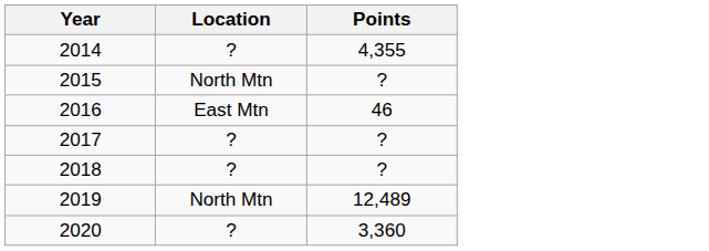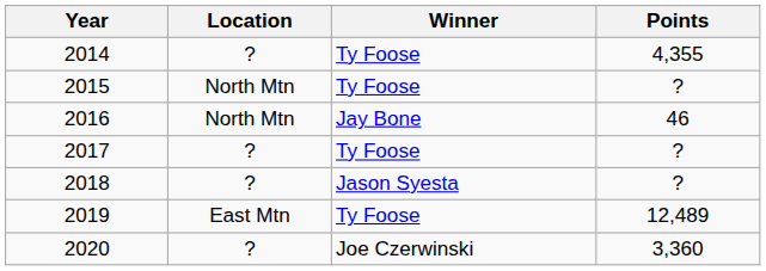 <table class="wikitable">
 <tr>
 <th width = "120">Year</th>
 <th width = "120">Location</th>
+<th width = "200">Winner</th>
 <th width = "120">Points</th>
 </tr>
 <tr>
 <td align="center">2014</td>
 <td align="center">?</td>
+<td> <a href='#'>Ty Foose</a></td>
 <td align="center">4,355</td>
 </tr>
 <tr>
 <td align="center">2015</td>
 <td align="center">North Mtn</td>
+<td> <a href='#'>Ty Foose</a></td>
 <td align="center">?</td>
 </tr>
 <tr>
 <td align="center">2016</td>
-<td align="center">East Mtn</td>
+<td align="center">North Mtn</td>
+<td> <a href='#'>Jay Bone</a></td>
 <td align="center">46</td>
 </tr>
 <tr>
 <td align="center">2017</td>
 <td align="center">?</td>
+<td> <a href='#'>Ty Foose</a></td>
 <td align="center">?</td>
 </tr>
 <tr>
 <td align="center">2018</td>
 <td align="center">?</td>
+<td> <a href='#'>Jason Syesta</a></td>
 <td align="center">?</td>
 </tr>
 <tr>
 <td align="center">2019</td>
-<td align="center">North Mtn</td>
+<td align="center">East Mtn</td>
+<td> <a href='#'>Ty Foose</a></td>
 <td align="center">12,489</td>
 </tr>
 <tr>
 <td align="center">2020</td>
 <td align="center">?</td>
+<td> Joe Czerwinski</td>
 <td align="center">3,360</td>
 </tr>
 </table>
